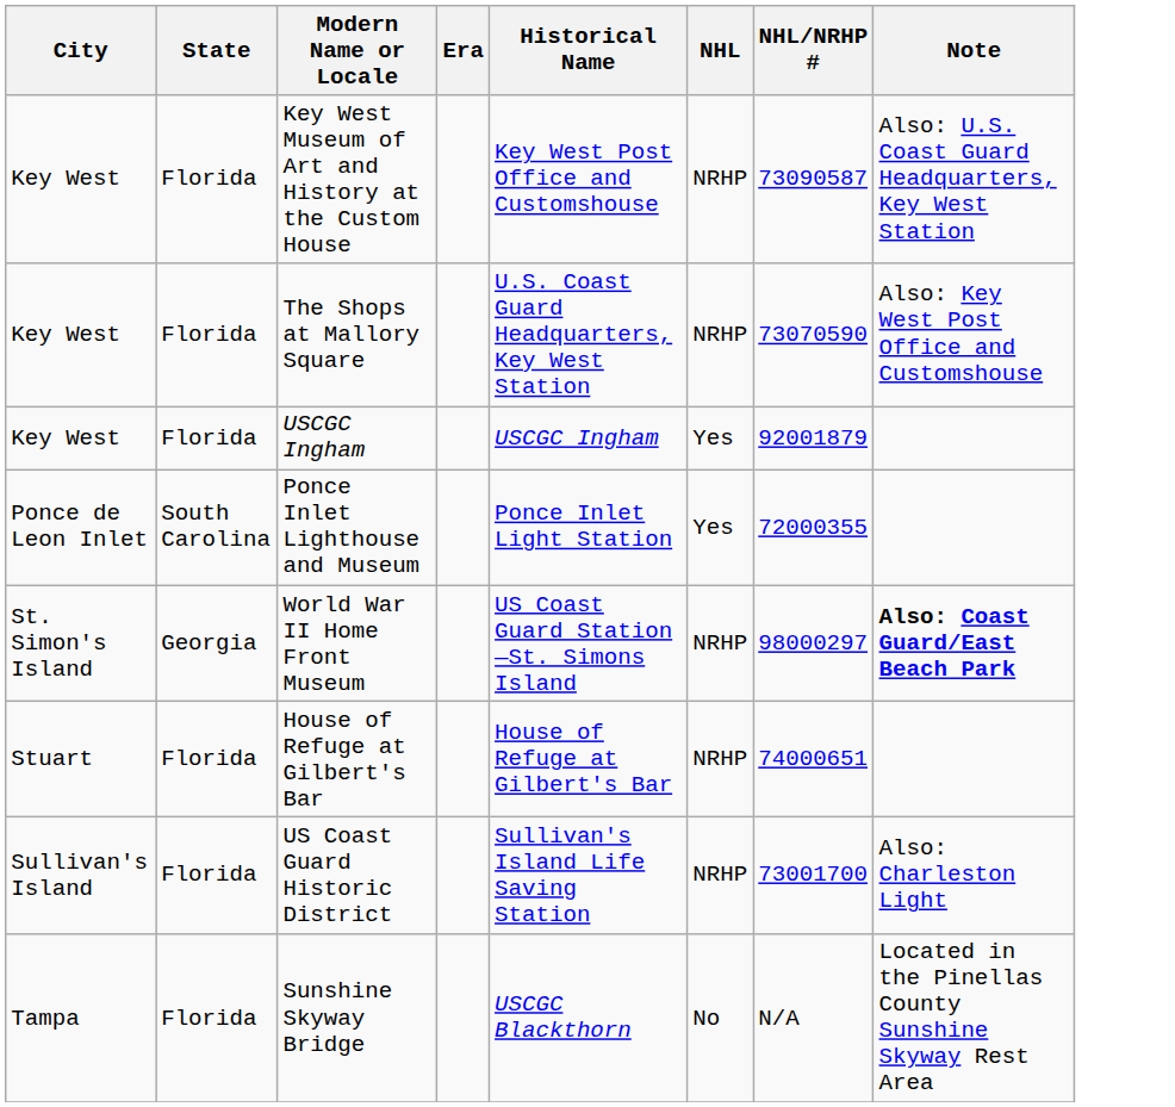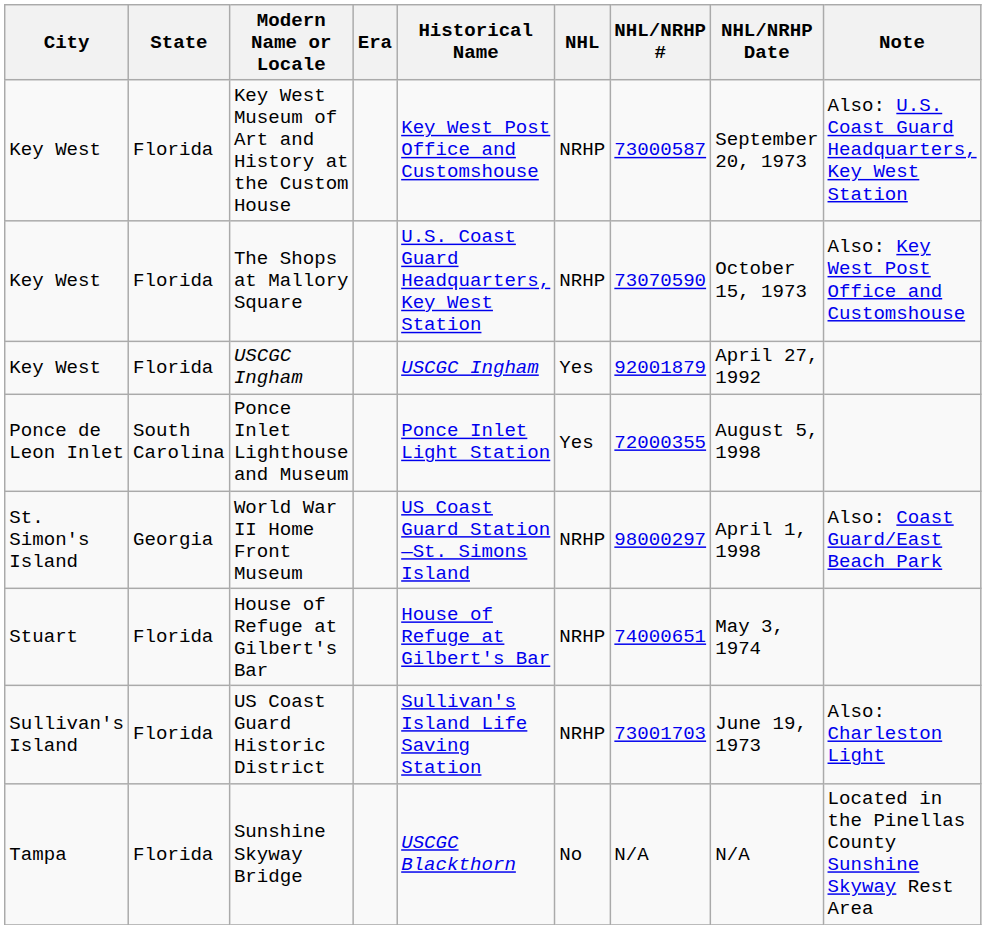 <table class="wikitable sortable">
 <tr>
 <th>City</th>
 <th>State</th>
 <th>Modern Name or Locale</th>
 <th>Era</th>
 <th>Historical Name</th>
 <th>NHL</th>
 <th>NHL/NRHP #</th>
+<th>NHL/NRHP Date</th>
 <th>Note</th>
 </tr>
 <tr>
 <td>Key West</td>
 <td>Florida</td>
 <td>Key West Museum of Art and History at the Custom House</td>
 <td></td>
 <td><a href='#'>Key West Post Office and Customshouse</a></td>
 <td>NRHP</td>
-<td><a href='#'>73090587</a></td>
+<td><a href='#'>73000587</a></td>
+<td>September 20, 1973</td>
 <td>Also: <a href='#'>U.S. Coast Guard Headquarters, Key West Station</a></td>
 </tr>
 <tr>
 <td>Key West</td>
 <td>Florida</td>
 <td>The Shops at Mallory Square</td>
 <td></td>
 <td><a href='#'>U.S. Coast Guard Headquarters, Key West Station</a></td>
 <td>NRHP</td>
 <td><a href='#'>73070590</a></td>
+<td>October 15, 1973</td>
 <td>Also: <a href='#'>Key West Post Office and Customshouse</a></td>
 </tr>
 <tr>
 <td>Key West</td>
 <td>Florida</td>
 <td><em>USCGC Ingham</em></td>
 <td></td>
 <td><a href='#'><em>USCGC Ingham</em></a></td>
 <td>Yes</td>
 <td><a href='#'>92001879</a></td>
+<td>April 27, 1992</td>
 <td></td>
 </tr>
 <tr>
 <td>Ponce de Leon Inlet</td>
 <td>South Carolina</td>
 <td>Ponce Inlet Lighthouse and Museum</td>
 <td></td>
 <td><a href='#'>Ponce Inlet Light Station</a></td>
 <td>Yes</td>
 <td><a href='#'>72000355</a></td>
+<td>August 5, 1998</td>
 <td></td>
 </tr>
 <tr>
 <td>St. Simon's Island</td>
 <td>Georgia</td>
 <td>World War II Home Front Museum</td>
 <td></td>
 <td><a href='#'>US Coast Guard Station—St. Simons Island</a></td>
 <td>NRHP</td>
 <td><a href='#'>98000297</a></td>
-<td><strong>Also: <a href='#'>Coast Guard/East Beach Park</a></strong></td>
+<td>April 1, 1998</td>
+<td>Also: <a href='#'>Coast Guard/East Beach Park</a></td>
 </tr>
 <tr>
 <td>Stuart</td>
 <td>Florida</td>
 <td>House of Refuge at Gilbert's Bar</td>
 <td></td>
 <td><a href='#'>House of Refuge at Gilbert's Bar</a></td>
 <td>NRHP</td>
 <td><a href='#'>74000651</a></td>
+<td>May 3, 1974</td>
 <td></td>
 </tr>
 <tr>
 <td>Sullivan's Island</td>
 <td>Florida</td>
 <td>US Coast Guard Historic District</td>
 <td></td>
 <td><a href='#'>Sullivan's Island Life Saving Station</a></td>
 <td>NRHP</td>
-<td><a href='#'>73001700</a></td>
+<td><a href='#'>73001703</a></td>
+<td>June 19, 1973</td>
 <td>Also: <a href='#'>Charleston Light</a></td>
 </tr>
 <tr>
 <td>Tampa</td>
 <td>Florida</td>
 <td>Sunshine Skyway Bridge</td>
 <td></td>
 <td><em><a href='#'>USCGC Blackthorn</a></em></td>
 <td>No</td>
 <td>N/A</td>
+<td>N/A</td>
 <td>Located in the Pinellas County <a href='#'>Sunshine Skyway</a> Rest Area</td>
 </tr>
 </table>
